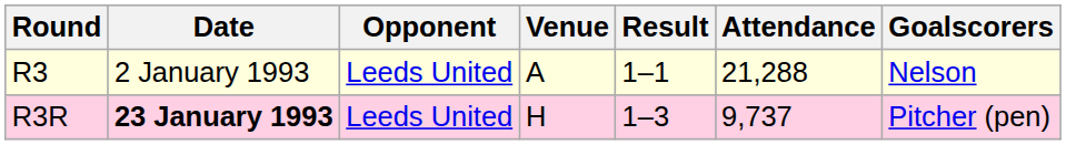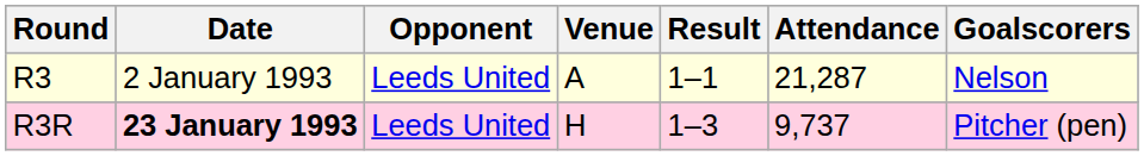 <table class="wikitable">
 <tr>
 <th>Round</th>
 <th>Date</th>
 <th>Opponent</th>
 <th>Venue</th>
 <th>Result</th>
 <th>Attendance</th>
 <th>Goalscorers</th>
 </tr>
 <tr style="background-color: #ffffdd;">
 <td>R3</td>
 <td>2 January 1993</td>
 <td><a href='#'>Leeds United</a></td>
 <td>A</td>
 <td>1–1</td>
-<td>21,288</td>
+<td>21,287</td>
 <td><a href='#'>Nelson</a></td>
 </tr>
 <tr style="background-color: #ffd0e3;">
 <td>R3R</td>
 <td><strong>23 January 1993</strong></td>
 <td><a href='#'>Leeds United</a></td>
 <td>H</td>
 <td>1–3</td>
 <td>9,737</td>
 <td><a href='#'>Pitcher</a> (pen)</td>
 </tr>
 </table>
